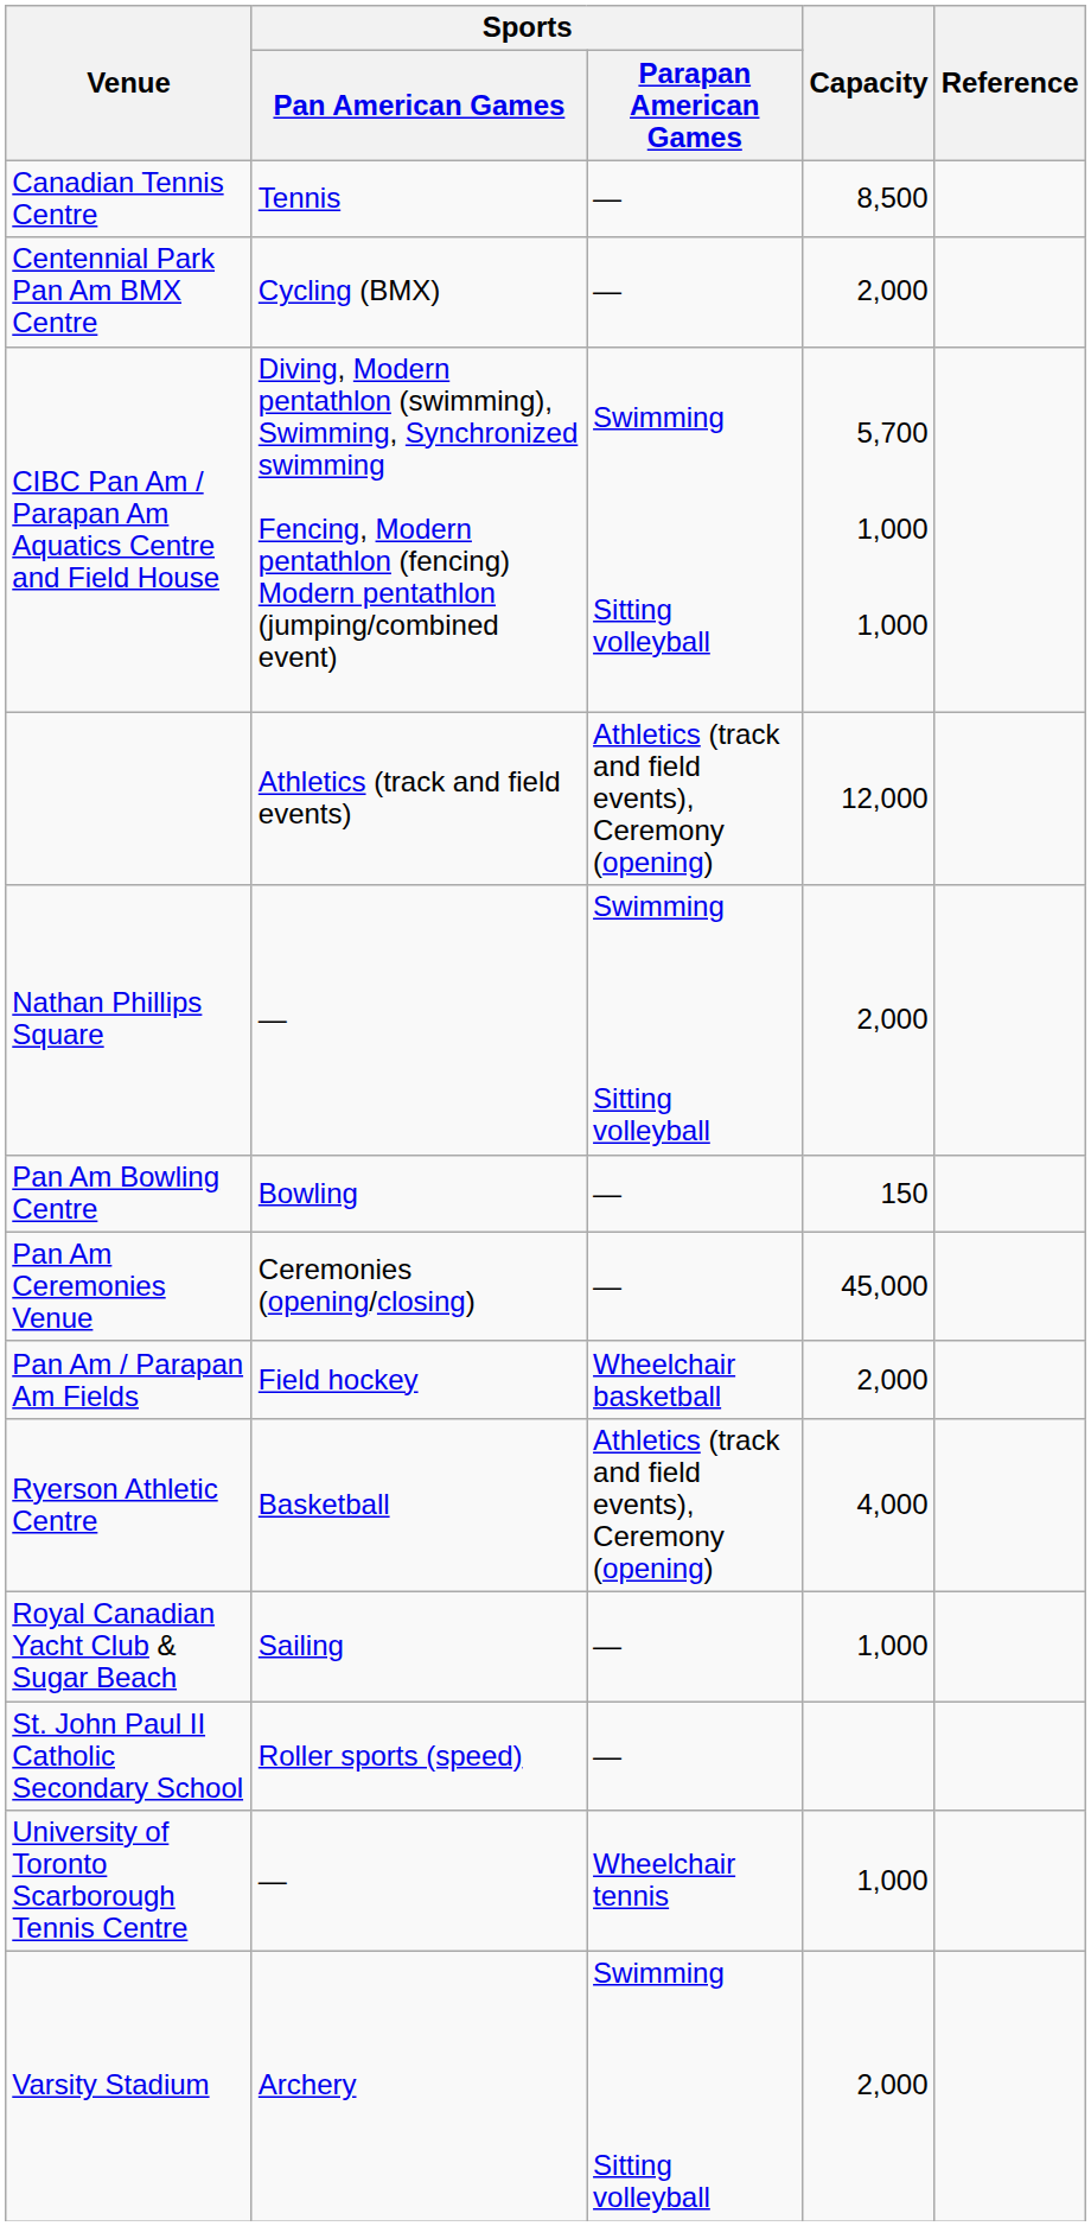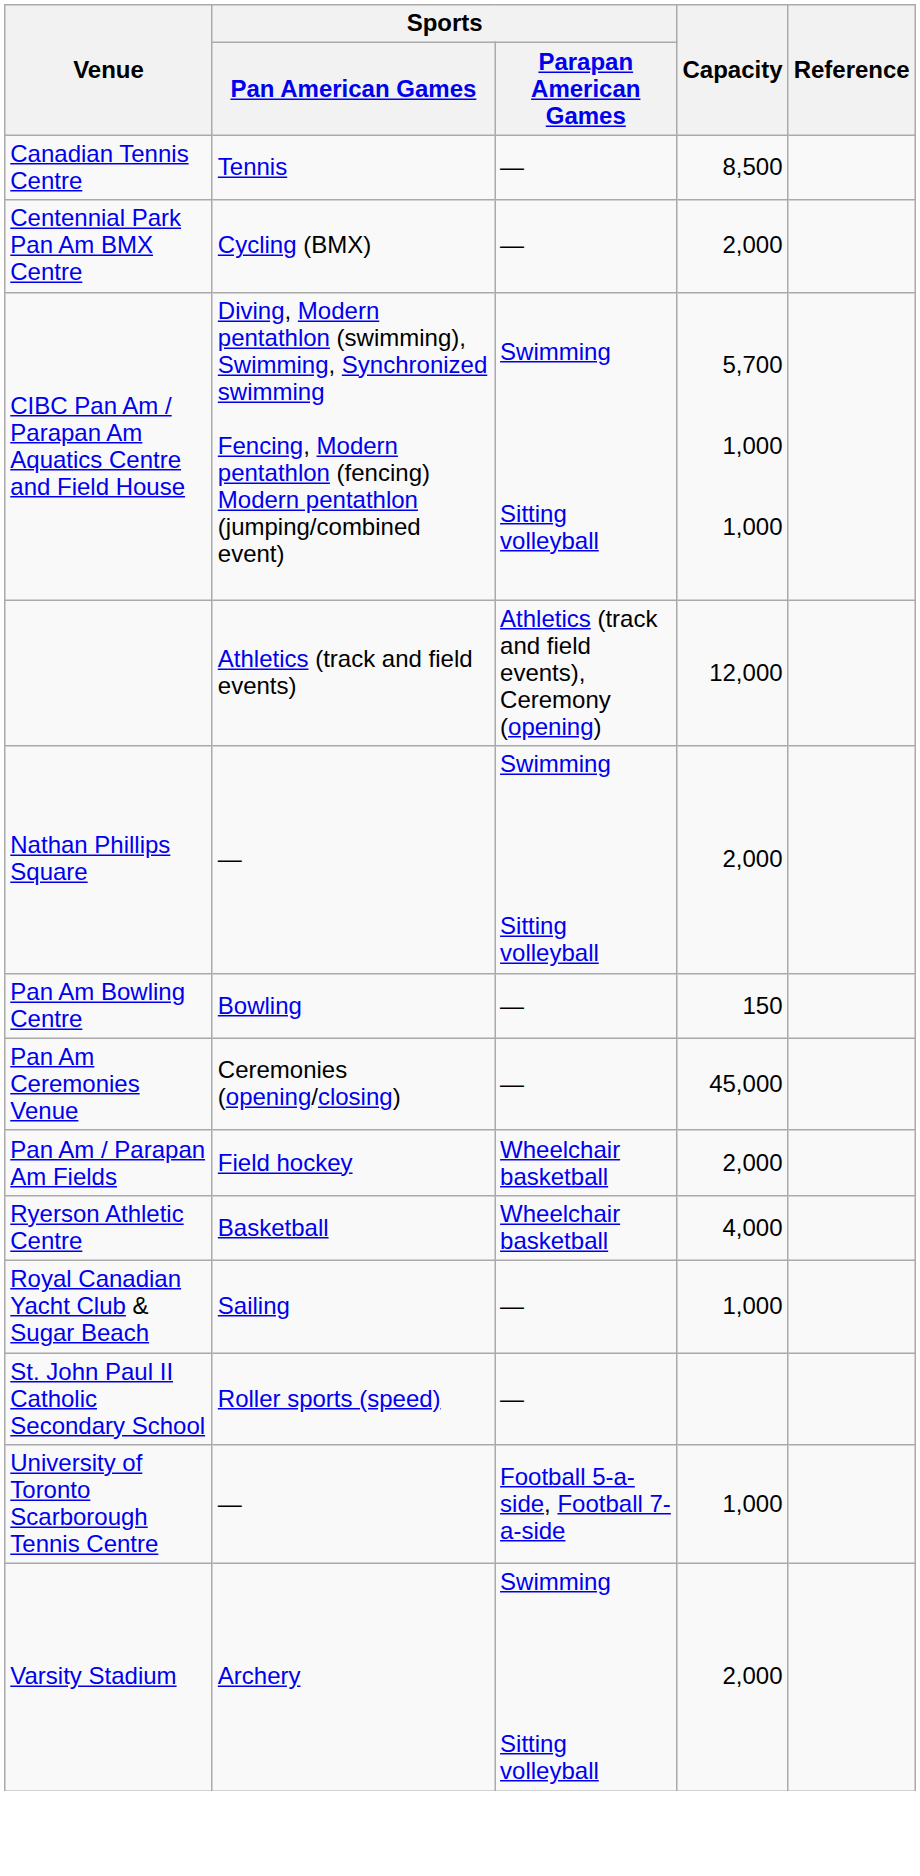 <table class="wikitable sortable">
 <tr>
 <th rowspan="2">Venue</th>
 <th colspan="2" class="unsortable">Sports</th>
 <th rowspan="2">Capacity</th>
 <th rowspan="2" class="unsortable">Reference</th>
 </tr>
 <tr>
 <th><a href='#'>Pan American Games</a></th>
 <th><a href='#'>Parapan American Games</a></th>
 </tr>
 <tr>
 <td><a href='#'>Canadian Tennis Centre</a></td>
 <td><a href='#'>Tennis</a></td>
 <td>—</td>
 <td align="right">8,500</td>
 <td align=center></td>
 </tr>
 <tr>
 <td><a href='#'>Centennial Park Pan Am BMX Centre</a></td>
 <td><a href='#'>Cycling</a> (BMX)</td>
 <td>—</td>
 <td align="right">2,000</td>
 <td align=center></td>
 </tr>
 <tr>
 <td><a href='#'>CIBC Pan Am / Parapan Am Aquatics Centre and Field House</a></td>
 <td><a href='#'>Diving</a>, <a href='#'>Modern pentathlon</a> (swimming), <a href='#'>Swimming</a>, <a href='#'>Synchronized swimming</a><br><br><a href='#'>Fencing</a>, <a href='#'>Modern pentathlon</a> (fencing)<br><a href='#'>Modern pentathlon</a> (jumping/combined event) <br><br></td>
 <td><a href='#'>Swimming</a><br><br><br><br><br><br><a href='#'>Sitting volleyball</a></td>
 <td align="right">5,700<br><br><br>1,000<br><br><br>1,000</td>
 <td align=center></td>
 </tr>
 <tr>
 <td></td>
 <td><a href='#'>Athletics</a> (track and field events)</td>
 <td><a href='#'>Athletics</a> (track and field events), Ceremony (<a href='#'>opening</a>)</td>
 <td align="right">12,000</td>
 <td align=center></td>
 </tr>
 <tr>
 <td><a href='#'>Nathan Phillips Square</a></td>
 <td>—</td>
 <td><a href='#'>Swimming</a><br><br><br><br><br><br><a href='#'>Sitting volleyball</a></td>
 <td align="right">2,000</td>
 <td align=center></td>
 </tr>
 <tr>
 <td><a href='#'>Pan Am Bowling Centre</a></td>
 <td><a href='#'>Bowling</a></td>
 <td>—</td>
 <td align="right">150</td>
 <td align=center></td>
 </tr>
 <tr>
 <td><a href='#'>Pan Am Ceremonies Venue</a></td>
 <td>Ceremonies (<a href='#'>opening</a>/<a href='#'>closing</a>)</td>
 <td>—</td>
 <td align="right">45,000</td>
 <td align=center></td>
 </tr>
 <tr>
 <td><a href='#'>Pan Am / Parapan Am Fields</a></td>
 <td><a href='#'>Field hockey</a></td>
 <td><a href='#'>Wheelchair basketball</a></td>
 <td align="right">2,000</td>
 <td align=center></td>
 </tr>
 <tr>
 <td><a href='#'>Ryerson Athletic Centre</a></td>
 <td><a href='#'>Basketball</a></td>
-<td><a href='#'>Athletics</a> (track and field events), Ceremony (<a href='#'>opening</a>)</td>
+<td><a href='#'>Wheelchair basketball</a></td>
 <td align="right">4,000</td>
 <td align=center></td>
 </tr>
 <tr>
 <td><a href='#'>Royal Canadian Yacht Club</a> &<br><a href='#'>Sugar Beach</a></td>
 <td><a href='#'>Sailing</a></td>
 <td>—</td>
 <td align="right">1,000</td>
 <td align=center></td>
 </tr>
 <tr>
 <td><a href='#'>St. John Paul II Catholic Secondary School</a></td>
 <td><a href='#'>Roller sports (speed)</a></td>
 <td>—</td>
 <td 1,000 (standing)></td>
 <td align=center></td>
 </tr>
 <tr>
 <td><a href='#'>University of Toronto Scarborough Tennis Centre</a></td>
 <td>—</td>
-<td><a href='#'>Wheelchair tennis</a></td>
+<td><a href='#'>Football 5-a-side</a>, <a href='#'>Football 7-a-side</a></td>
 <td align="right">1,000</td>
 <td align=center></td>
 </tr>
 <tr>
 <td><a href='#'>Varsity Stadium</a></td>
 <td><a href='#'>Archery</a></td>
 <td><a href='#'>Swimming</a><br><br><br><br><br><br><a href='#'>Sitting volleyball</a></td>
 <td align="right">2,000</td>
 <td align=center></td>
 </tr>
 </table>
